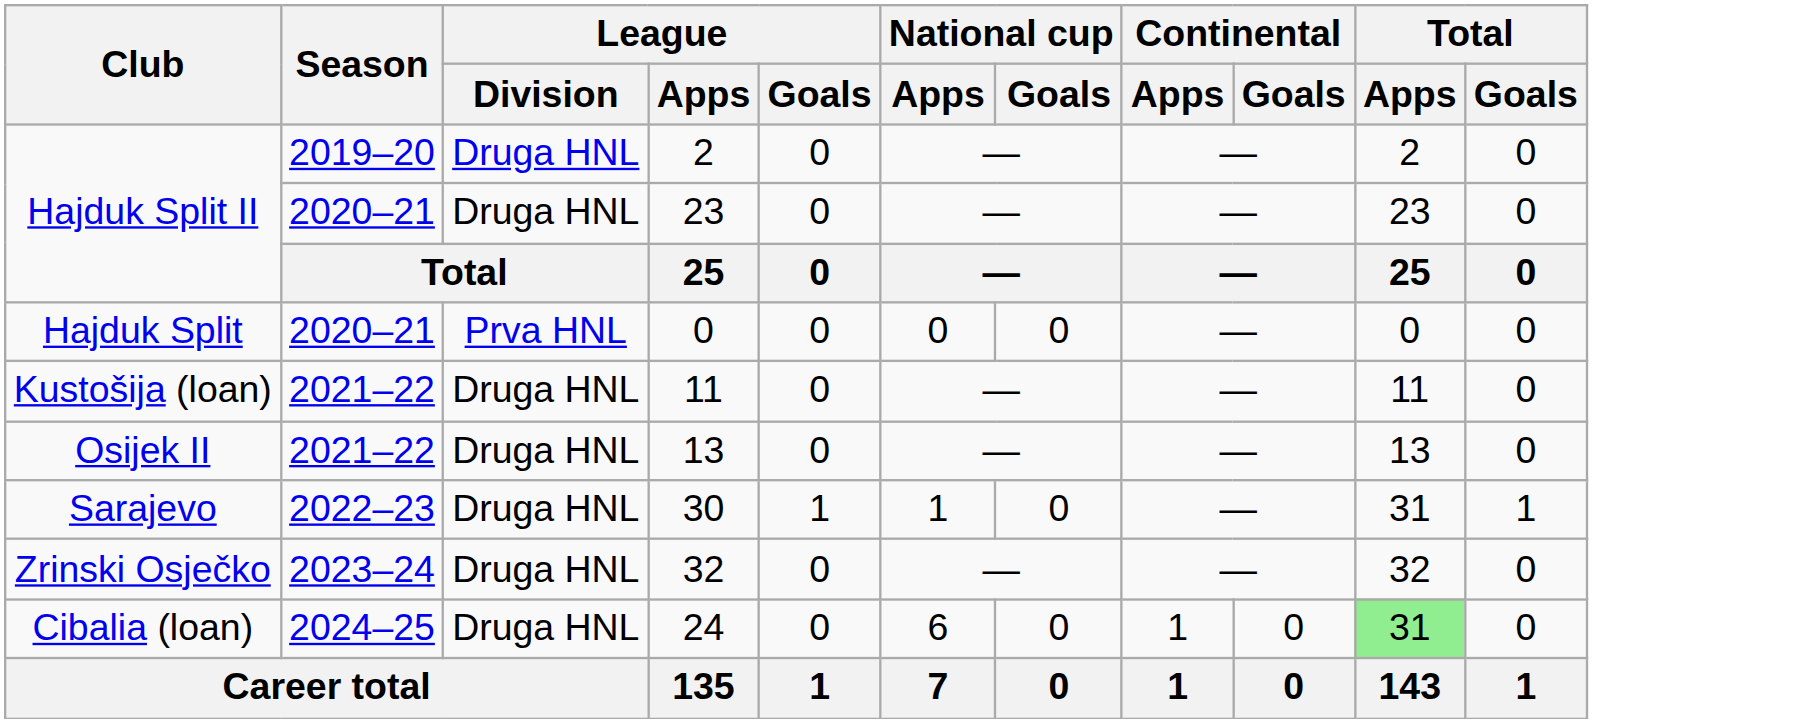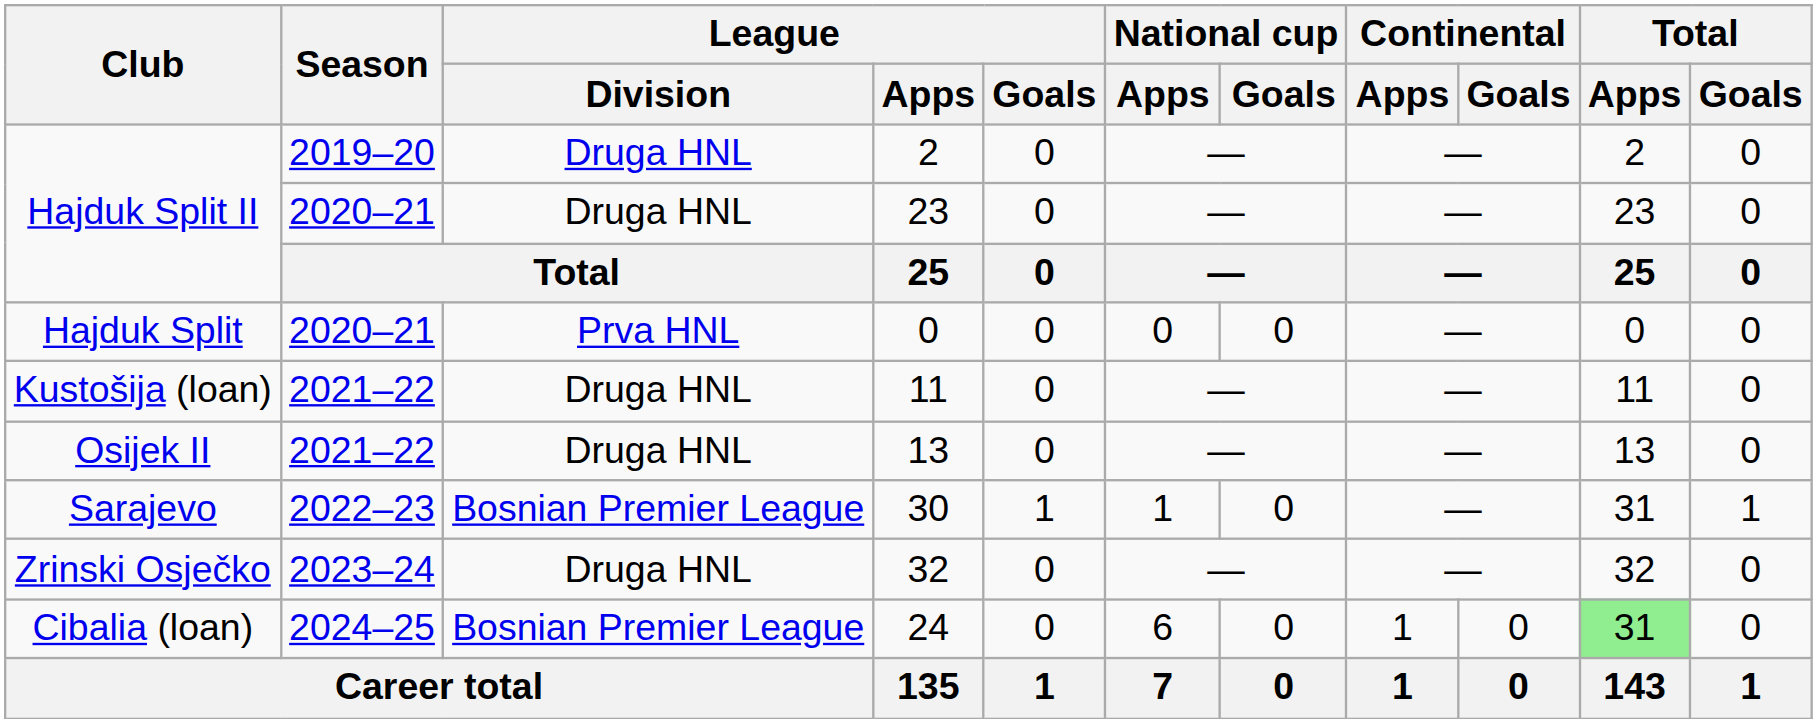 <table class="wikitable" style="text-align:center">
 <tr>
 <th rowspan=2>Club</th>
 <th rowspan=2>Season</th>
 <th colspan=3>League</th>
 <th colspan=2>National cup</th>
 <th colspan=2>Continental</th>
 <th colspan=2>Total</th>
 </tr>
 <tr>
 <th>Division</th>
 <th>Apps</th>
 <th>Goals</th>
 <th>Apps</th>
 <th>Goals</th>
 <th>Apps</th>
 <th>Goals</th>
 <th>Apps</th>
 <th>Goals</th>
 </tr>
 <tr>
 <td rowspan=3><a href='#'>Hajduk Split II</a></td>
 <td><a href='#'>2019–20</a></td>
 <td><a href='#'>Druga HNL</a></td>
 <td>2</td>
 <td>0</td>
 <td colspan=2>—</td>
 <td colspan=2>—</td>
 <td>2</td>
 <td>0</td>
 </tr>
 <tr>
 <td><a href='#'>2020–21</a></td>
 <td>Druga HNL</td>
 <td>23</td>
 <td>0</td>
 <td colspan=2>—</td>
 <td colspan=2>—</td>
 <td>23</td>
 <td>0</td>
 </tr>
 <tr>
 <th colspan=2>Total</th>
 <th>25</th>
 <th>0</th>
 <th colspan=2>—</th>
 <th colspan=2>—</th>
 <th>25</th>
 <th>0</th>
 </tr>
 <tr>
 <td><a href='#'>Hajduk Split</a></td>
 <td><a href='#'>2020–21</a></td>
 <td><a href='#'>Prva HNL</a></td>
 <td>0</td>
 <td>0</td>
 <td>0</td>
 <td>0</td>
 <td colspan=2>—</td>
 <td>0</td>
 <td>0</td>
 </tr>
 <tr>
 <td><a href='#'>Kustošija</a> (loan)</td>
 <td><a href='#'>2021–22</a></td>
 <td>Druga HNL</td>
 <td>11</td>
 <td>0</td>
 <td colspan=2>—</td>
 <td colspan=2>—</td>
 <td>11</td>
 <td>0</td>
 </tr>
 <tr>
 <td><a href='#'>Osijek II</a></td>
 <td><a href='#'>2021–22</a></td>
 <td>Druga HNL</td>
 <td>13</td>
 <td>0</td>
 <td colspan=2>—</td>
 <td colspan=2>—</td>
 <td>13</td>
 <td>0</td>
 </tr>
 <tr>
 <td><a href='#'>Sarajevo</a></td>
 <td><a href='#'>2022–23</a></td>
-<td>Druga HNL</td>
+<td><a href='#'>Bosnian Premier League</a></td>
 <td>30</td>
 <td>1</td>
 <td>1</td>
 <td>0</td>
 <td colspan=2>—</td>
 <td>31</td>
 <td>1</td>
 </tr>
 <tr>
 <td><a href='#'>Zrinski Osječko</a></td>
 <td><a href='#'>2023–24</a></td>
 <td>Druga HNL</td>
 <td>32</td>
 <td>0</td>
 <td colspan=2>—</td>
 <td colspan=2>—</td>
 <td>32</td>
 <td>0</td>
 </tr>
 <tr>
 <td><a href='#'>Cibalia</a> (loan)</td>
 <td><a href='#'>2024–25</a></td>
-<td>Druga HNL</td>
+<td><a href='#'>Bosnian Premier League</a></td>
 <td>24</td>
 <td>0</td>
 <td>6</td>
 <td>0</td>
 <td>1</td>
 <td>0</td>
 <td style="background: lightgreen;">31</td>
 <td>0</td>
 </tr>
 <tr>
 <th colspan=3>Career total</th>
 <th>135</th>
 <th>1</th>
 <th>7</th>
 <th>0</th>
 <th>1</th>
 <th>0</th>
 <th>143</th>
 <th>1</th>
 </tr>
 </table>
